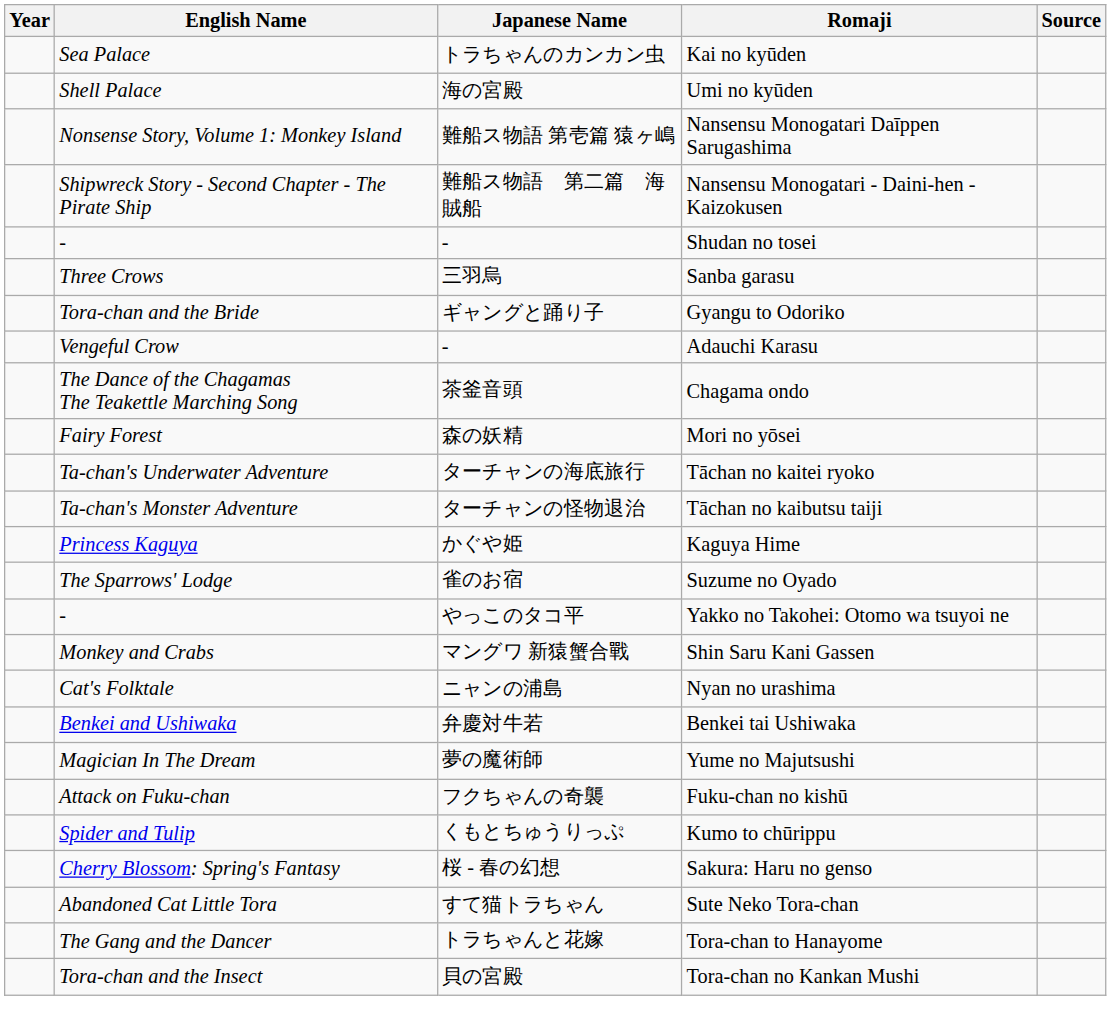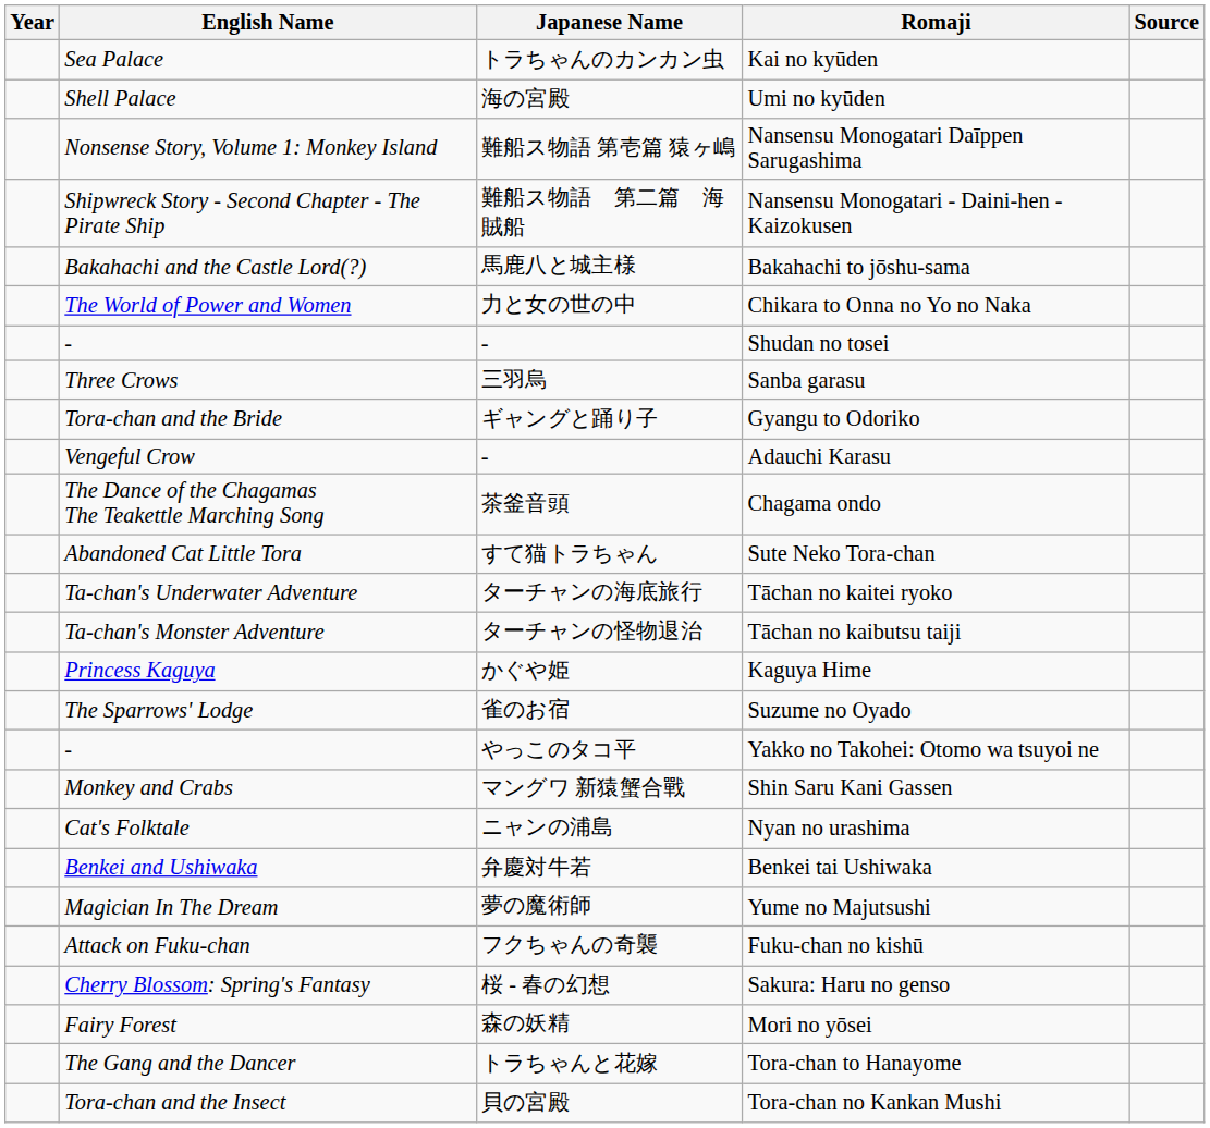 <table class="wikitable sortable plainrowheaders">
 <tr>
 <th>Year</th>
 <th>English Name</th>
 <th>Japanese Name</th>
 <th>Romaji</th>
 <th class="unsortable">Source</th>
 </tr>
 <tr>
 <td></td>
 <td><em>Sea Palace</em></td>
 <td>トラちゃんのカンカン虫</td>
 <td>Kai no kyūden</td>
 <td></td>
 </tr>
 <tr>
 <td></td>
 <td><em>Shell Palace</em></td>
 <td>海の宮殿</td>
 <td>Umi no kyūden</td>
 <td></td>
 </tr>
 <tr>
 <td></td>
 <td><em>Nonsense Story, Volume 1: Monkey Island</em></td>
 <td>難船ス物語 第壱篇 猿ヶ嶋</td>
 <td>Nansensu Monogatari Daīppen Sarugashima</td>
 <td></td>
 </tr>
 <tr>
 <td></td>
 <td><em>Shipwreck Story - Second Chapter - The Pirate Ship</em></td>
 <td>難船ス物語　第二篇　海賊船</td>
 <td>Nansensu Monogatari - Daini-hen - Kaizokusen</td>
+<td></td>
+</tr>
+<tr>
+<td></td>
+<td><em>Bakahachi and the Castle Lord(?)</em></td>
+<td>馬鹿八と城主様</td>
+<td>Bakahachi to jōshu-sama</td>
+<td></td>
+</tr>
+<tr>
+<td></td>
+<td><em><a href='#'>The World of Power and Women</a></em></td>
+<td>力と女の世の中</td>
+<td>Chikara to Onna no Yo no Naka</td>
 <td></td>
 </tr>
 <tr>
 <td></td>
 <td>-</td>
 <td>-</td>
 <td>Shudan no tosei</td>
 <td></td>
 </tr>
 <tr>
 <td></td>
 <td><em>Three Crows</em></td>
 <td>三羽烏</td>
 <td>Sanba garasu</td>
 <td></td>
 </tr>
 <tr>
 <td></td>
 <td><em>Tora-chan and the Bride</em></td>
 <td>ギャングと踊り子</td>
 <td>Gyangu to Odoriko</td>
 <td></td>
 </tr>
 <tr>
 <td></td>
 <td><em>Vengeful Crow</em></td>
 <td>-</td>
 <td>Adauchi Karasu</td>
 <td></td>
 </tr>
 <tr>
 <td></td>
 <td><em>The Dance of the Chagamas</em><br> <em>The Teakettle Marching Song</em></td>
 <td>茶釜音頭</td>
 <td>Chagama ondo</td>
 <td></td>
 </tr>
 <tr>
 <td></td>
-<td><em>Fairy Forest</em></td>
-<td>森の妖精</td>
-<td>Mori no yōsei</td>
+<td><em>Abandoned Cat Little Tora</em></td>
+<td>すて猫トラちゃん</td>
+<td>Sute Neko Tora-chan</td>
 <td></td>
 </tr>
 <tr>
 <td></td>
 <td><em>Ta-chan's Underwater Adventure</em></td>
 <td>ターチャンの海底旅行</td>
 <td>Tāchan no kaitei ryoko</td>
 <td></td>
 </tr>
 <tr>
 <td></td>
 <td><em>Ta-chan's Monster Adventure</em></td>
 <td>ターチャンの怪物退治</td>
 <td>Tāchan no kaibutsu taiji</td>
 <td></td>
 </tr>
 <tr>
 <td></td>
 <td><em><a href='#'>Princess Kaguya</a></em></td>
 <td>かぐや姫</td>
 <td>Kaguya Hime</td>
 <td></td>
 </tr>
 <tr>
 <td></td>
 <td><em>The Sparrows' Lodge</em></td>
 <td>雀のお宿</td>
 <td>Suzume no Oyado</td>
 <td></td>
 </tr>
 <tr>
 <td></td>
 <td>-</td>
 <td>やっこのタコ平</td>
 <td>Yakko no Takohei: Otomo wa tsuyoi ne</td>
 <td></td>
 </tr>
 <tr>
 <td></td>
 <td><em>Monkey and Crabs</em></td>
 <td>マングワ 新猿蟹合戰</td>
 <td>Shin Saru Kani Gassen</td>
 <td></td>
 </tr>
 <tr>
 <td></td>
 <td><em>Cat's Folktale</em></td>
 <td>ニャンの浦島</td>
 <td>Nyan no urashima</td>
 <td></td>
 </tr>
 <tr>
 <td></td>
 <td><em><a href='#'>Benkei and Ushiwaka</a></em></td>
 <td>弁慶対牛若</td>
 <td>Benkei tai Ushiwaka</td>
 <td></td>
 </tr>
 <tr>
 <td></td>
 <td><em>Magician In The Dream</em></td>
 <td>夢の魔術師</td>
 <td>Yume no Majutsushi</td>
 <td></td>
 </tr>
 <tr>
 <td></td>
 <td><em>Attack on Fuku-chan</em></td>
 <td>フクちゃんの奇襲</td>
 <td>Fuku-chan no kishū</td>
 <td></td>
 </tr>
 <tr>
 <td></td>
-<td><em><a href='#'>Spider and Tulip</a></em></td>
-<td>くもとちゅうりっぷ</td>
-<td>Kumo to chūrippu</td>
-<td></td>
-</tr>
-<tr>
-<td></td>
 <td><em><a href='#'>Cherry Blossom</a>: Spring's Fantasy</em></td>
 <td>桜 - 春の幻想</td>
 <td>Sakura: Haru no genso</td>
 <td></td>
 </tr>
 <tr>
 <td></td>
-<td><em>Abandoned Cat Little Tora</em></td>
-<td>すて猫トラちゃん</td>
-<td>Sute Neko Tora-chan</td>
+<td><em>Fairy Forest</em></td>
+<td>森の妖精</td>
+<td>Mori no yōsei</td>
 <td></td>
 </tr>
 <tr>
 <td></td>
 <td><em>The Gang and the Dancer</em></td>
 <td>トラちゃんと花嫁</td>
 <td>Tora-chan to Hanayome</td>
 <td></td>
 </tr>
 <tr>
 <td></td>
 <td><em>Tora-chan and the Insect</em></td>
 <td>貝の宮殿</td>
 <td>Tora-chan no Kankan Mushi</td>
 <td></td>
 </tr>
 </table>
